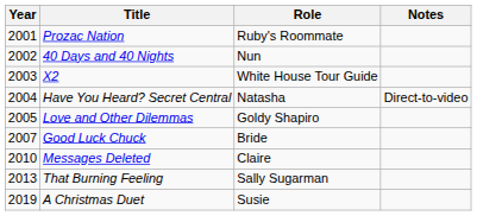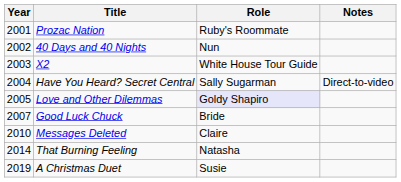 <table class="wikitable sortable">
 <tr>
 <th>Year</th>
 <th>Title</th>
 <th>Role</th>
 <th class="unsortable">Notes</th>
 </tr>
 <tr>
 <td>2001</td>
 <td><em><a href='#'>Prozac Nation</a></em></td>
 <td>Ruby's Roommate</td>
 <td></td>
 </tr>
 <tr>
 <td>2002</td>
 <td><em><a href='#'>40 Days and 40 Nights</a></em></td>
 <td>Nun</td>
 <td></td>
 </tr>
 <tr>
 <td>2003</td>
 <td><em><a href='#'>X2</a></em></td>
 <td>White House Tour Guide</td>
 <td></td>
 </tr>
 <tr>
 <td>2004</td>
 <td><em>Have You Heard? Secret Central</em></td>
-<td>Natasha</td>
+<td>Sally Sugarman</td>
 <td>Direct-to-video</td>
 </tr>
 <tr>
 <td>2005</td>
 <td><em><a href='#'>Love and Other Dilemmas</a></em></td>
-<td>Goldy Shapiro</td>
+<td style="background: lavender;">Goldy Shapiro</td>
 <td></td>
 </tr>
 <tr>
 <td>2007</td>
 <td><em><a href='#'>Good Luck Chuck</a></em></td>
 <td>Bride</td>
 <td></td>
 </tr>
 <tr>
 <td>2010</td>
 <td><em><a href='#'>Messages Deleted</a></em></td>
 <td>Claire</td>
 <td></td>
 </tr>
 <tr>
-<td>2013</td>
+<td>2014</td>
 <td><em>That Burning Feeling</em></td>
-<td>Sally Sugarman</td>
+<td>Natasha</td>
 <td></td>
 </tr>
 <tr>
 <td>2019</td>
 <td><em>A Christmas Duet</em></td>
 <td>Susie</td>
 <td></td>
 </tr>
 </table>
